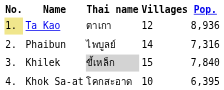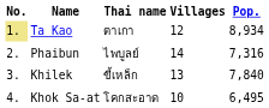 <table>
 <tr>
 <th>No.</th>
 <th>Name</th>
 <th>Thai name</th>
 <th>Villages</th>
 <th><a href='#'>Pop.</a></th>
 </tr>
 <tr>
 <td style="background: khaki;">1.</td>
 <td><a href='#'>Ta Kao</a></td>
 <td>ตาเกา</td>
 <td>12</td>
-<td>8,936</td>
+<td>8,934</td>
 <td></td>
 </tr>
 <tr>
 <td>2.</td>
 <td>Phaibun</td>
 <td>ไพบูลย์</td>
 <td>14</td>
 <td>7,316</td>
 <td></td>
 </tr>
 <tr>
 <td>3.</td>
 <td>Khilek</td>
-<td style="background: lightgrey;">ขี้เหล็ก</td>
-<td>15</td>
+<td>ขี้เหล็ก</td>
+<td>13</td>
 <td>7,840</td>
 <td></td>
 </tr>
 <tr>
 <td>4.</td>
 <td>Khok Sa-at</td>
 <td>โคกสะอาด</td>
 <td>10</td>
-<td>6,395</td>
+<td>6,495</td>
 <td></td>
 </tr>
 </table>
